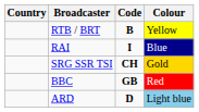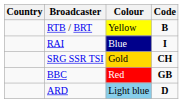 <table class="wikitable sortable">
 <tr>
 <th>Country</th>
 <th>Broadcaster</th>
+<th>Colour</th>
 <th>Code</th>
-<th>Colour</th>
 </tr>
 <tr>
 <td></td>
 <td><a href='#'>RTB</a> / <a href='#'>BRT</a></td>
+<td style="background:yellow">Yellow</td>
 <td align="center"><strong>B</strong></td>
-<td style="background:yellow">Yellow</td>
 </tr>
 <tr>
 <td></td>
 <td><a href='#'>RAI</a></td>
+<td style="background:darkblue; color: white">Blue</td>
 <td align="center"><strong>I</strong></td>
-<td style="background:darkblue; color: white">Blue</td>
 </tr>
 <tr>
 <td></td>
 <td><a href='#'>SRG SSR TSI</a></td>
+<td style="background:gold">Gold</td>
 <td align="center"><strong>CH</strong></td>
-<td style="background:gold">Gold</td>
 </tr>
 <tr>
 <td></td>
 <td><a href='#'>BBC</a></td>
+<td style="background:red; color: white">Red</td>
 <td align="center"><strong>GB</strong></td>
-<td style="background:red; color: white">Red</td>
 </tr>
 <tr>
 <td></td>
 <td><a href='#'>ARD</a></td>
+<td style="background:skyblue">Light blue</td>
 <td align="center"><strong>D</strong></td>
-<td style="background:skyblue">Light blue</td>
 </tr>
 </table>
